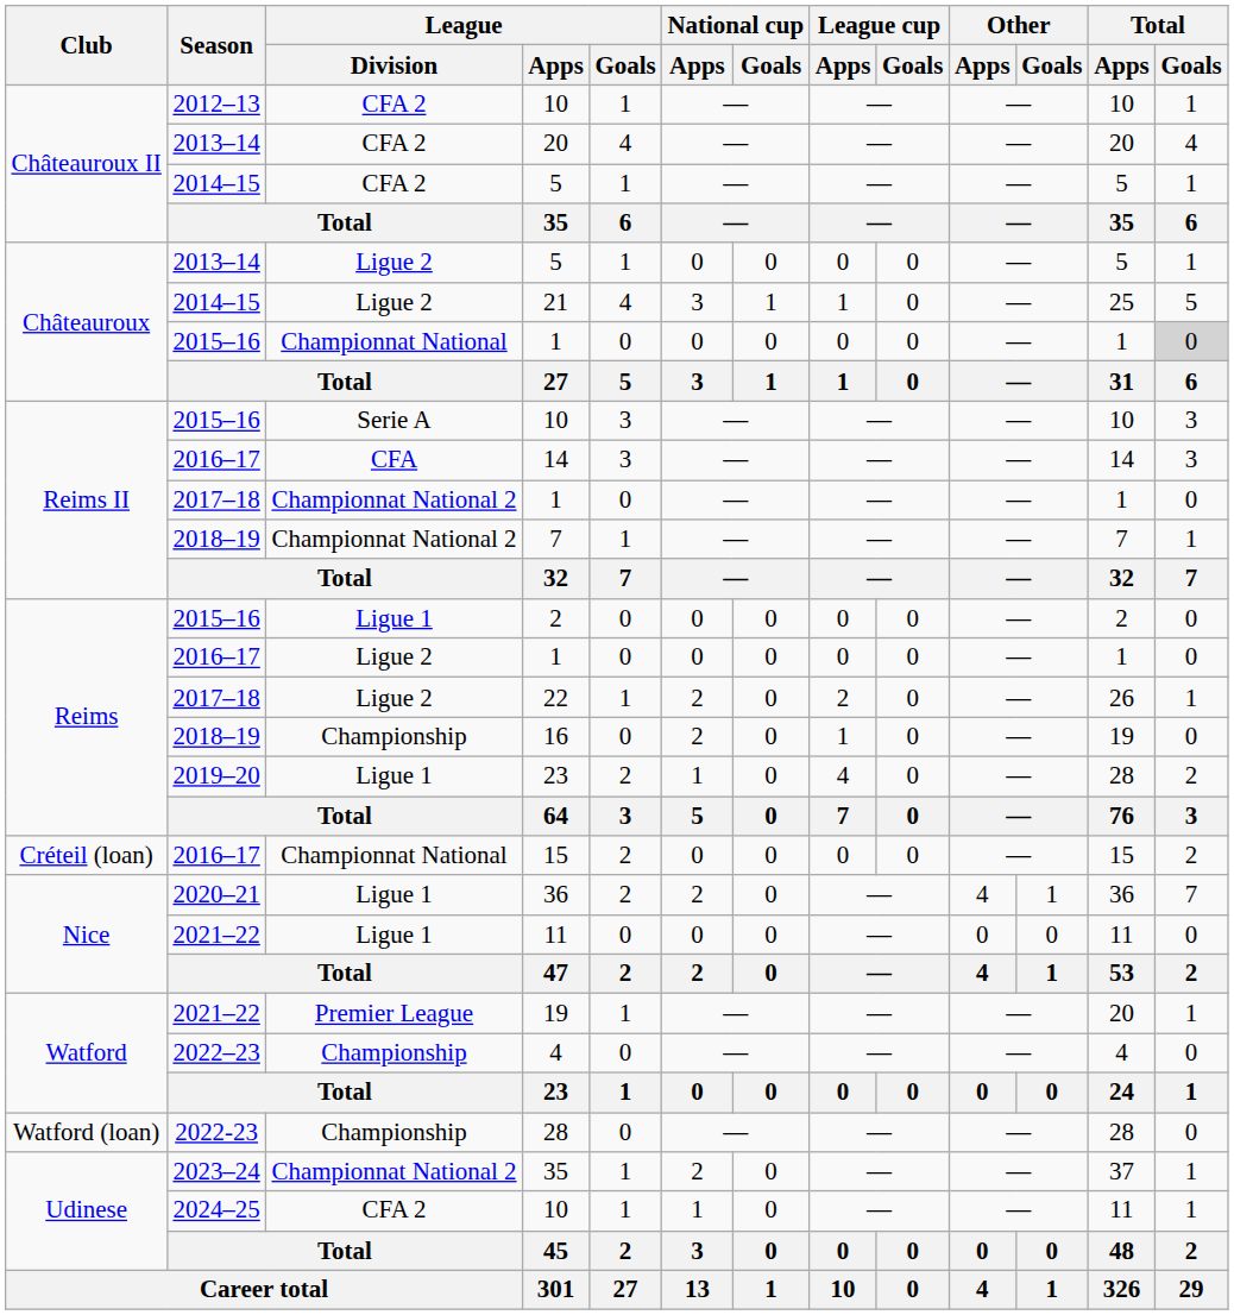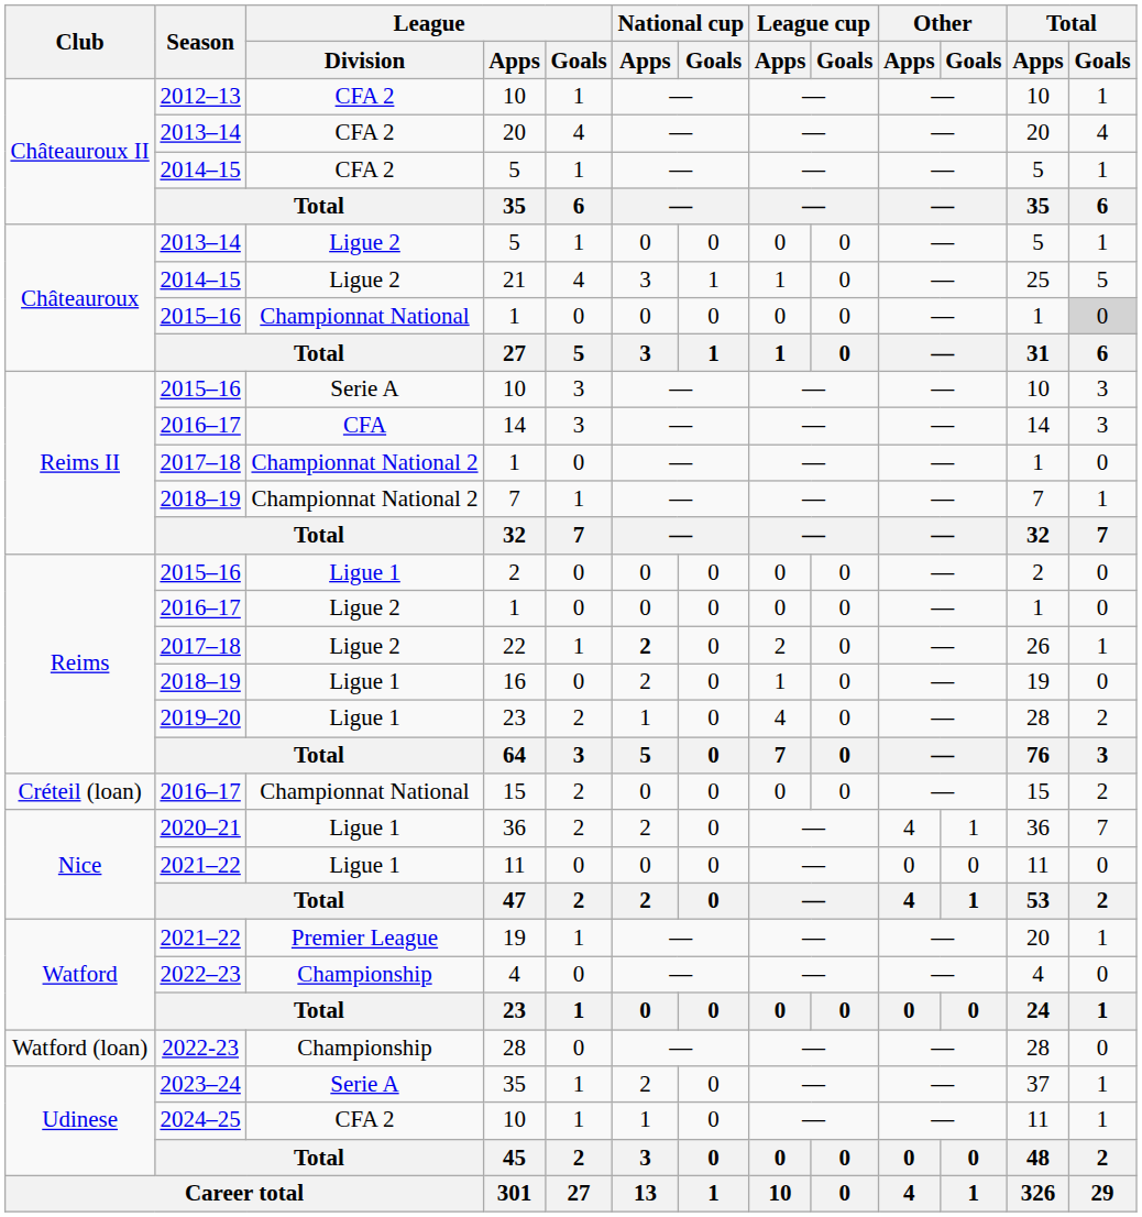 <table class="wikitable" style="text-align:center">
 <tr>
 <th rowspan="2">Club</th>
 <th rowspan="2">Season</th>
 <th colspan="3">League</th>
 <th colspan="2">National cup</th>
 <th colspan="2">League cup</th>
 <th colspan="2">Other</th>
 <th colspan="2">Total</th>
 </tr>
 <tr>
 <th>Division</th>
 <th>Apps</th>
 <th>Goals</th>
 <th>Apps</th>
 <th>Goals</th>
 <th>Apps</th>
 <th>Goals</th>
 <th>Apps</th>
 <th>Goals</th>
 <th>Apps</th>
 <th>Goals</th>
 </tr>
 <tr>
 <td rowspan="4"><a href='#'>Châteauroux II</a></td>
 <td><a href='#'>2012–13</a></td>
 <td><a href='#'>CFA 2</a></td>
 <td>10</td>
 <td>1</td>
 <td colspan="2">—</td>
 <td colspan="2">—</td>
 <td colspan="2">—</td>
 <td>10</td>
 <td>1</td>
 </tr>
 <tr>
 <td><a href='#'>2013–14</a></td>
 <td>CFA 2</td>
 <td>20</td>
 <td>4</td>
 <td colspan="2">—</td>
 <td colspan="2">—</td>
 <td colspan="2">—</td>
 <td>20</td>
 <td>4</td>
 </tr>
 <tr>
 <td><a href='#'>2014–15</a></td>
 <td>CFA 2</td>
 <td>5</td>
 <td>1</td>
 <td colspan="2">—</td>
 <td colspan="2">—</td>
 <td colspan="2">—</td>
 <td>5</td>
 <td>1</td>
 </tr>
 <tr>
 <th colspan="2">Total</th>
 <th>35</th>
 <th>6</th>
 <th colspan="2">—</th>
 <th colspan="2">—</th>
 <th colspan="2">—</th>
 <th>35</th>
 <th>6</th>
 </tr>
 <tr>
 <td rowspan="4"><a href='#'>Châteauroux</a></td>
 <td><a href='#'>2013–14</a></td>
 <td><a href='#'>Ligue 2</a></td>
 <td>5</td>
 <td>1</td>
 <td>0</td>
 <td>0</td>
 <td>0</td>
 <td>0</td>
 <td colspan="2">—</td>
 <td>5</td>
 <td>1</td>
 </tr>
 <tr>
 <td><a href='#'>2014–15</a></td>
 <td>Ligue 2</td>
 <td>21</td>
 <td>4</td>
 <td>3</td>
 <td>1</td>
 <td>1</td>
 <td>0</td>
 <td colspan="2">—</td>
 <td>25</td>
 <td>5</td>
 </tr>
 <tr>
 <td><a href='#'>2015–16</a></td>
 <td><a href='#'>Championnat National</a></td>
 <td>1</td>
 <td>0</td>
 <td>0</td>
 <td>0</td>
 <td>0</td>
 <td>0</td>
 <td colspan="2">—</td>
 <td>1</td>
 <td style="background: lightgrey;">0</td>
 </tr>
 <tr>
 <th colspan="2">Total</th>
 <th>27</th>
 <th>5</th>
 <th>3</th>
 <th>1</th>
 <th>1</th>
 <th>0</th>
 <th colspan="2">—</th>
 <th>31</th>
 <th>6</th>
 </tr>
 <tr>
 <td rowspan="5"><a href='#'>Reims II</a></td>
 <td><a href='#'>2015–16</a></td>
 <td>Serie A</td>
 <td>10</td>
 <td>3</td>
 <td colspan="2">—</td>
 <td colspan="2">—</td>
 <td colspan="2">—</td>
 <td>10</td>
 <td>3</td>
 </tr>
 <tr>
 <td><a href='#'>2016–17</a></td>
 <td><a href='#'>CFA</a></td>
 <td>14</td>
 <td>3</td>
 <td colspan="2">—</td>
 <td colspan="2">—</td>
 <td colspan="2">—</td>
 <td>14</td>
 <td>3</td>
 </tr>
 <tr>
 <td><a href='#'>2017–18</a></td>
 <td><a href='#'>Championnat National 2</a></td>
 <td>1</td>
 <td>0</td>
 <td colspan="2">—</td>
 <td colspan="2">—</td>
 <td colspan="2">—</td>
 <td>1</td>
 <td>0</td>
 </tr>
 <tr>
 <td><a href='#'>2018–19</a></td>
 <td>Championnat National 2</td>
 <td>7</td>
 <td>1</td>
 <td colspan="2">—</td>
 <td colspan="2">—</td>
 <td colspan="2">—</td>
 <td>7</td>
 <td>1</td>
 </tr>
 <tr>
 <th colspan="2">Total</th>
 <th>32</th>
 <th>7</th>
 <th colspan="2">—</th>
 <th colspan="2">—</th>
 <th colspan="2">—</th>
 <th>32</th>
 <th>7</th>
 </tr>
 <tr>
 <td rowspan="6"><a href='#'>Reims</a></td>
 <td><a href='#'>2015–16</a></td>
 <td><a href='#'>Ligue 1</a></td>
 <td>2</td>
 <td>0</td>
 <td>0</td>
 <td>0</td>
 <td>0</td>
 <td>0</td>
 <td colspan="2">—</td>
 <td>2</td>
 <td>0</td>
 </tr>
 <tr>
 <td><a href='#'>2016–17</a></td>
 <td>Ligue 2</td>
 <td>1</td>
 <td>0</td>
 <td>0</td>
 <td>0</td>
 <td>0</td>
 <td>0</td>
 <td colspan="2">—</td>
 <td>1</td>
 <td>0</td>
 </tr>
 <tr>
 <td><a href='#'>2017–18</a></td>
 <td>Ligue 2</td>
 <td>22</td>
 <td>1</td>
-<td>2</td>
+<td><strong>2</strong></td>
 <td>0</td>
 <td>2</td>
 <td>0</td>
 <td colspan="2">—</td>
 <td>26</td>
 <td>1</td>
 </tr>
 <tr>
 <td><a href='#'>2018–19</a></td>
-<td>Championship</td>
+<td>Ligue 1</td>
 <td>16</td>
 <td>0</td>
 <td>2</td>
 <td>0</td>
 <td>1</td>
 <td>0</td>
 <td colspan="2">—</td>
 <td>19</td>
 <td>0</td>
 </tr>
 <tr>
 <td><a href='#'>2019–20</a></td>
 <td>Ligue 1</td>
 <td>23</td>
 <td>2</td>
 <td>1</td>
 <td>0</td>
 <td>4</td>
 <td>0</td>
 <td colspan="2">—</td>
 <td>28</td>
 <td>2</td>
 </tr>
 <tr>
 <th colspan="2">Total</th>
 <th>64</th>
 <th>3</th>
 <th>5</th>
 <th>0</th>
 <th>7</th>
 <th>0</th>
 <th colspan="2">—</th>
 <th>76</th>
 <th>3</th>
 </tr>
 <tr>
 <td><a href='#'>Créteil</a> (loan)</td>
 <td><a href='#'>2016–17</a></td>
 <td>Championnat National</td>
 <td>15</td>
 <td>2</td>
 <td>0</td>
 <td>0</td>
 <td>0</td>
 <td>0</td>
 <td colspan="2">—</td>
 <td>15</td>
 <td>2</td>
 </tr>
 <tr>
 <td rowspan="3"><a href='#'>Nice</a></td>
 <td><a href='#'>2020–21</a></td>
 <td>Ligue 1</td>
 <td>36</td>
 <td>2</td>
 <td>2</td>
 <td>0</td>
 <td colspan="2">—</td>
 <td>4</td>
 <td>1</td>
 <td>36</td>
 <td>7</td>
 </tr>
 <tr>
 <td><a href='#'>2021–22</a></td>
 <td>Ligue 1</td>
 <td>11</td>
 <td>0</td>
 <td>0</td>
 <td>0</td>
 <td colspan="2">—</td>
 <td>0</td>
 <td>0</td>
 <td>11</td>
 <td>0</td>
 </tr>
 <tr>
 <th colspan="2">Total</th>
 <th>47</th>
 <th>2</th>
 <th>2</th>
 <th>0</th>
 <th colspan="2">—</th>
 <th>4</th>
 <th>1</th>
 <th>53</th>
 <th>2</th>
 </tr>
 <tr>
 <td rowspan="3"><a href='#'>Watford</a></td>
 <td><a href='#'>2021–22</a></td>
 <td><a href='#'>Premier League</a></td>
 <td>19</td>
 <td>1</td>
 <td colspan="2">—</td>
 <td colspan="2">—</td>
 <td colspan="2">—</td>
 <td>20</td>
 <td>1</td>
 </tr>
 <tr>
 <td><a href='#'>2022–23</a></td>
 <td><a href='#'>Championship</a></td>
 <td>4</td>
 <td>0</td>
 <td colspan="2">—</td>
 <td colspan="2">—</td>
 <td colspan="2">—</td>
 <td>4</td>
 <td>0</td>
 </tr>
 <tr>
 <th colspan="2">Total</th>
 <th>23</th>
 <th>1</th>
 <th>0</th>
 <th>0</th>
 <th>0</th>
 <th>0</th>
 <th>0</th>
 <th>0</th>
 <th>24</th>
 <th>1</th>
 </tr>
 <tr>
 <td>Watford (loan)</td>
 <td><a href='#'>2022-23</a></td>
 <td>Championship</td>
 <td>28</td>
 <td>0</td>
 <td colspan="2">—</td>
 <td colspan="2">—</td>
 <td colspan="2">—</td>
 <td>28</td>
 <td>0</td>
 </tr>
 <tr>
 <td rowspan="3"><a href='#'>Udinese</a></td>
 <td><a href='#'>2023–24</a></td>
-<td><a href='#'>Championnat National 2</a></td>
+<td><a href='#'>Serie A</a></td>
 <td>35</td>
 <td>1</td>
 <td>2</td>
 <td>0</td>
 <td colspan="2">—</td>
 <td colspan="2">—</td>
 <td>37</td>
 <td>1</td>
 </tr>
 <tr>
 <td><a href='#'>2024–25</a></td>
 <td>CFA 2</td>
 <td>10</td>
 <td>1</td>
 <td>1</td>
 <td>0</td>
 <td colspan="2">—</td>
 <td colspan="2">—</td>
 <td>11</td>
 <td>1</td>
 </tr>
 <tr>
 <th colspan="2">Total</th>
 <th>45</th>
 <th>2</th>
 <th>3</th>
 <th>0</th>
 <th>0</th>
 <th>0</th>
 <th>0</th>
 <th>0</th>
 <th>48</th>
 <th>2</th>
 </tr>
 <tr>
 <th colspan="3">Career total</th>
 <th>301</th>
 <th>27</th>
 <th>13</th>
 <th>1</th>
 <th>10</th>
 <th>0</th>
 <th>4</th>
 <th>1</th>
 <th>326</th>
 <th>29</th>
 </tr>
 </table>
